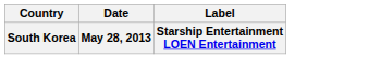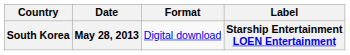 <table class="wikitable plainrowheaders">
 <tr>
 <th scope="col">Country</th>
 <th>Date</th>
+<th>Format</th>
 <th>Label</th>
 </tr>
 <tr>
 <th scope="row" rowspan="1">South Korea</th>
 <th scope="row" rowspan="1">May 28, 2013</th>
+<td><a href='#'>Digital download</a></td>
 <th scope="row" rowspan="1">Starship Entertainment<br><a href='#'>LOEN Entertainment</a></th>
 </tr>
 </table>
